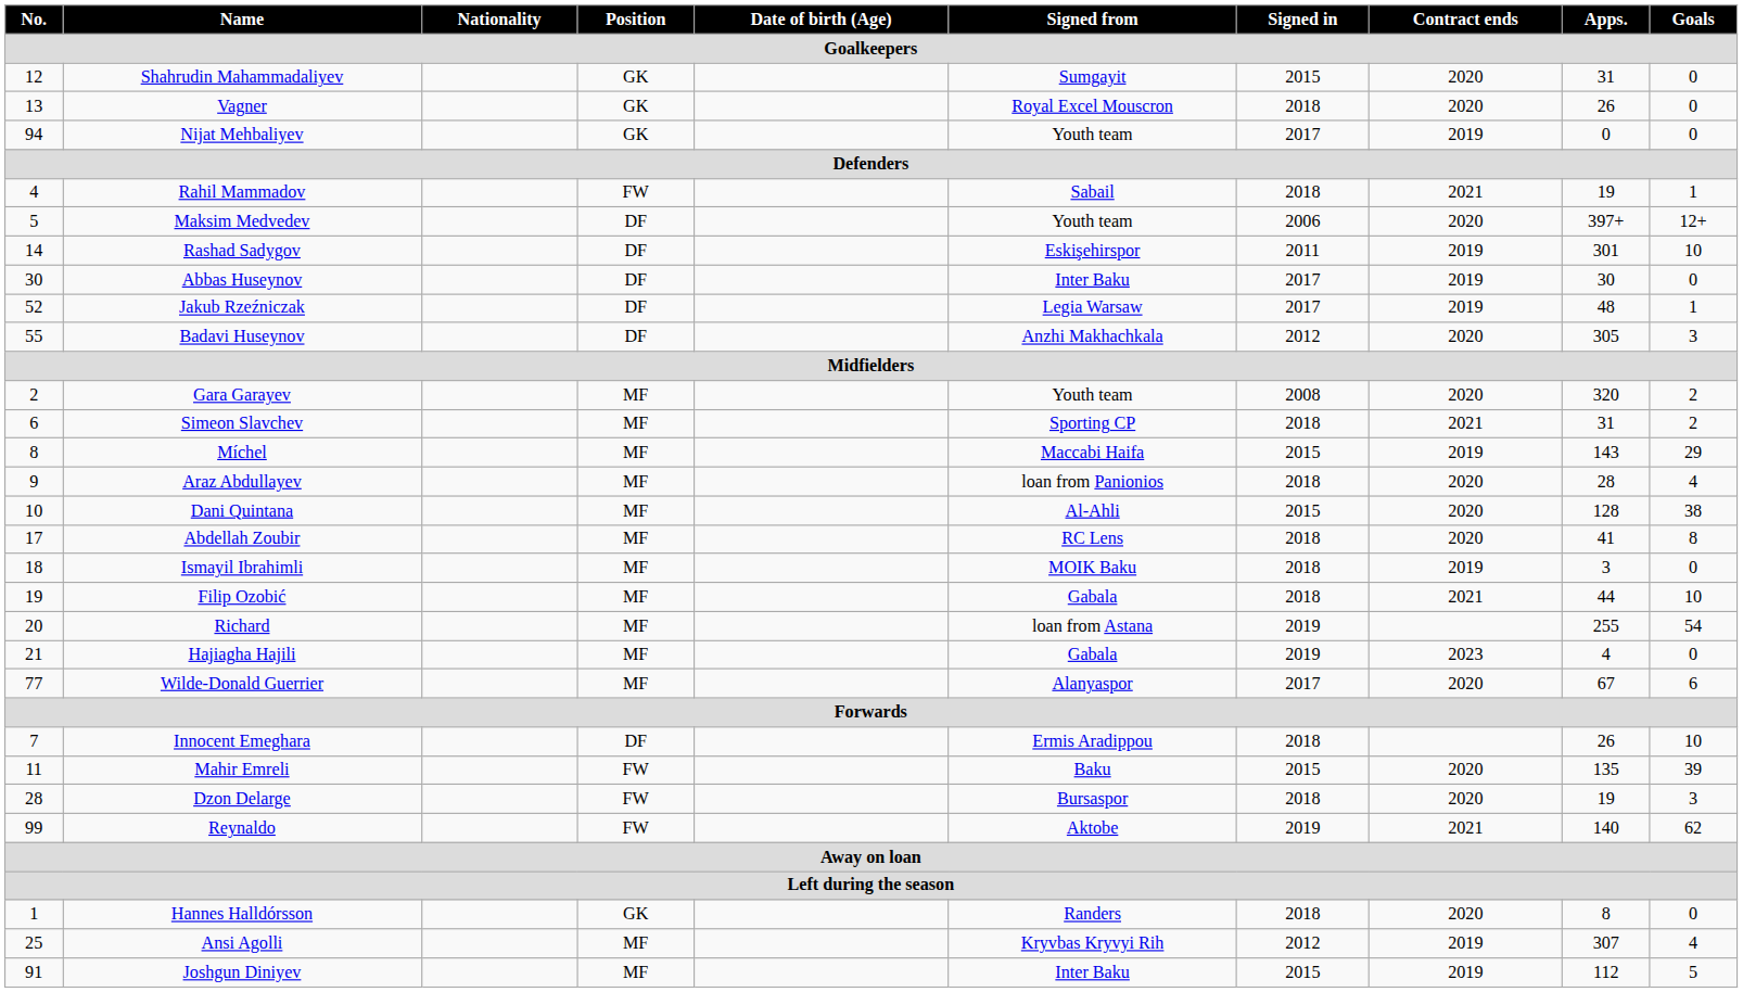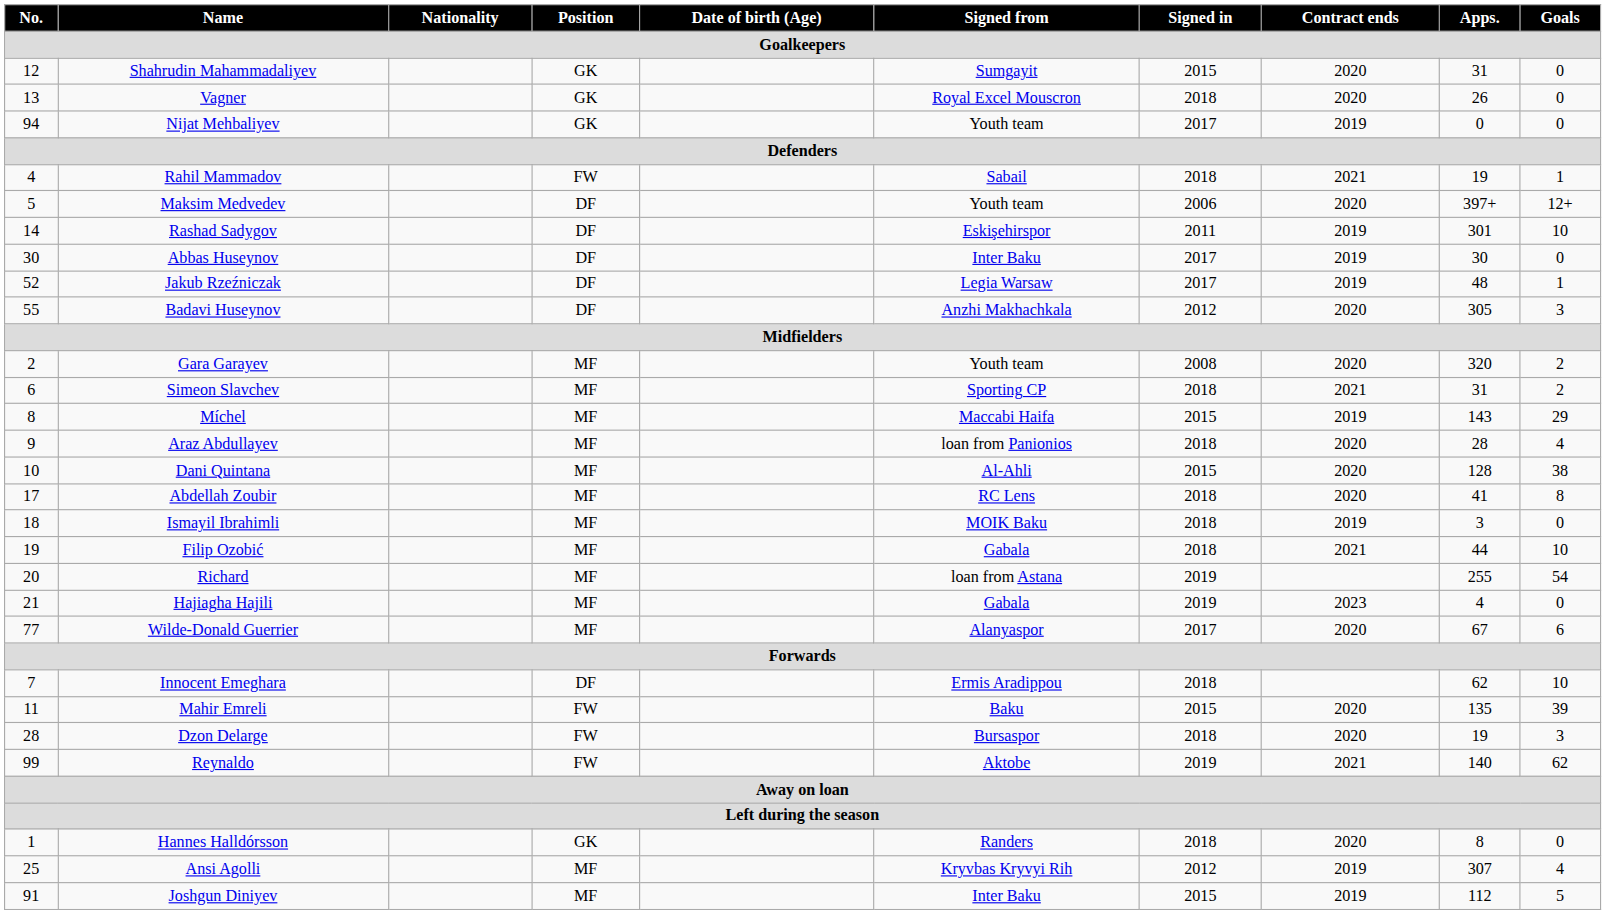 <table class="wikitable"  style="text-align:center; font-size:90%; width:90%;">
 <tr>
 <th style="background:#000000; color:#fff; text-align:center;">No.</th>
 <th style="background:#000000; color:#fff; text-align:center;">Name</th>
 <th style="background:#000000; color:#fff; text-align:center;">Nationality</th>
 <th style="background:#000000; color:#fff; text-align:center;">Position</th>
 <th style="background:#000000; color:#fff; text-align:center;">Date of birth (Age)</th>
 <th style="background:#000000; color:#fff; text-align:center;">Signed from</th>
 <th style="background:#000000; color:#fff; text-align:center;">Signed in</th>
 <th style="background:#000000; color:#fff; text-align:center;">Contract ends</th>
 <th style="background:#000000; color:#fff; text-align:center;">Apps.</th>
 <th style="background:#000000; color:#fff; text-align:center;">Goals</th>
 </tr>
 <tr>
 <th colspan="11"  style="background:#dcdcdc; text-align:center;">Goalkeepers</th>
 </tr>
 <tr>
 <td>12</td>
 <td><a href='#'>Shahrudin Mahammadaliyev</a></td>
 <td></td>
 <td>GK</td>
 <td></td>
 <td><a href='#'>Sumgayit</a></td>
 <td>2015</td>
 <td>2020</td>
 <td>31</td>
 <td>0</td>
 </tr>
 <tr>
 <td>13</td>
 <td><a href='#'>Vagner</a></td>
 <td></td>
 <td>GK</td>
 <td></td>
 <td><a href='#'>Royal Excel Mouscron</a></td>
 <td>2018</td>
 <td>2020</td>
 <td>26</td>
 <td>0</td>
 </tr>
 <tr>
 <td>94</td>
 <td><a href='#'>Nijat Mehbaliyev</a></td>
 <td></td>
 <td>GK</td>
 <td></td>
 <td>Youth team</td>
 <td>2017</td>
 <td>2019</td>
 <td>0</td>
 <td>0</td>
 </tr>
 <tr>
 <th colspan="11"  style="background:#dcdcdc; text-align:center;">Defenders</th>
 </tr>
 <tr>
 <td>4</td>
 <td><a href='#'>Rahil Mammadov</a></td>
 <td></td>
 <td>FW</td>
 <td></td>
 <td><a href='#'>Sabail</a></td>
 <td>2018</td>
 <td>2021</td>
 <td>19</td>
 <td>1</td>
 </tr>
 <tr>
 <td>5</td>
 <td><a href='#'>Maksim Medvedev</a></td>
 <td></td>
 <td>DF</td>
 <td></td>
 <td>Youth team</td>
 <td>2006</td>
 <td>2020</td>
 <td>397+</td>
 <td>12+</td>
 </tr>
 <tr>
 <td>14</td>
 <td><a href='#'>Rashad Sadygov</a></td>
 <td></td>
 <td>DF</td>
 <td></td>
 <td><a href='#'>Eskişehirspor</a></td>
 <td>2011</td>
 <td>2019</td>
 <td>301</td>
 <td>10</td>
 </tr>
 <tr>
 <td>30</td>
 <td><a href='#'>Abbas Huseynov</a></td>
 <td></td>
 <td>DF</td>
 <td></td>
 <td><a href='#'>Inter Baku</a></td>
 <td>2017</td>
 <td>2019</td>
 <td>30</td>
 <td>0</td>
 </tr>
 <tr>
 <td>52</td>
 <td><a href='#'>Jakub Rzeźniczak</a></td>
 <td></td>
 <td>DF</td>
 <td></td>
 <td><a href='#'>Legia Warsaw</a></td>
 <td>2017</td>
 <td>2019</td>
 <td>48</td>
 <td>1</td>
 </tr>
 <tr>
 <td>55</td>
 <td><a href='#'>Badavi Huseynov</a></td>
 <td></td>
 <td>DF</td>
 <td></td>
 <td><a href='#'>Anzhi Makhachkala</a></td>
 <td>2012</td>
 <td>2020</td>
 <td>305</td>
 <td>3</td>
 </tr>
 <tr>
 <th colspan="11"  style="background:#dcdcdc; text-align:center;">Midfielders</th>
 </tr>
 <tr>
 <td>2</td>
 <td><a href='#'>Gara Garayev</a></td>
 <td></td>
 <td>MF</td>
 <td></td>
 <td>Youth team</td>
 <td>2008</td>
 <td>2020</td>
 <td>320</td>
 <td>2</td>
 </tr>
 <tr>
 <td>6</td>
 <td><a href='#'>Simeon Slavchev</a></td>
 <td></td>
 <td>MF</td>
 <td></td>
 <td><a href='#'>Sporting CP</a></td>
 <td>2018</td>
 <td>2021</td>
 <td>31</td>
 <td>2</td>
 </tr>
 <tr>
 <td>8</td>
 <td><a href='#'>Míchel</a></td>
 <td></td>
 <td>MF</td>
 <td></td>
 <td><a href='#'>Maccabi Haifa</a></td>
 <td>2015</td>
 <td>2019</td>
 <td>143</td>
 <td>29</td>
 </tr>
 <tr>
 <td>9</td>
 <td><a href='#'>Araz Abdullayev</a></td>
 <td></td>
 <td>MF</td>
 <td></td>
 <td>loan from <a href='#'>Panionios</a></td>
 <td>2018</td>
 <td>2020</td>
 <td>28</td>
 <td>4</td>
 </tr>
 <tr>
 <td>10</td>
 <td><a href='#'>Dani Quintana</a></td>
 <td></td>
 <td>MF</td>
 <td></td>
 <td><a href='#'>Al-Ahli</a></td>
 <td>2015</td>
 <td>2020</td>
 <td>128</td>
 <td>38</td>
 </tr>
 <tr>
 <td>17</td>
 <td><a href='#'>Abdellah Zoubir</a></td>
 <td></td>
 <td>MF</td>
 <td></td>
 <td><a href='#'>RC Lens</a></td>
 <td>2018</td>
 <td>2020</td>
 <td>41</td>
 <td>8</td>
 </tr>
 <tr>
 <td>18</td>
 <td><a href='#'>Ismayil Ibrahimli</a></td>
 <td></td>
 <td>MF</td>
 <td></td>
 <td><a href='#'>MOIK Baku</a></td>
 <td>2018</td>
 <td>2019</td>
 <td>3</td>
 <td>0</td>
 </tr>
 <tr>
 <td>19</td>
 <td><a href='#'>Filip Ozobić</a></td>
 <td></td>
 <td>MF</td>
 <td></td>
 <td><a href='#'>Gabala</a></td>
 <td>2018</td>
 <td>2021</td>
 <td>44</td>
 <td>10</td>
 </tr>
 <tr>
 <td>20</td>
 <td><a href='#'>Richard</a></td>
 <td></td>
 <td>MF</td>
 <td></td>
 <td>loan from <a href='#'>Astana</a></td>
 <td>2019</td>
 <td></td>
 <td>255</td>
 <td>54</td>
 </tr>
 <tr>
 <td>21</td>
 <td><a href='#'>Hajiagha Hajili</a></td>
 <td></td>
 <td>MF</td>
 <td></td>
 <td><a href='#'>Gabala</a></td>
 <td>2019</td>
 <td>2023</td>
 <td>4</td>
 <td>0</td>
 </tr>
 <tr>
 <td>77</td>
 <td><a href='#'>Wilde-Donald Guerrier</a></td>
 <td></td>
 <td>MF</td>
 <td></td>
 <td><a href='#'>Alanyaspor</a></td>
 <td>2017</td>
 <td>2020</td>
 <td>67</td>
 <td>6</td>
 </tr>
 <tr>
 <th colspan="11"  style="background:#dcdcdc; text-align:center;">Forwards</th>
 </tr>
 <tr>
 <td>7</td>
 <td><a href='#'>Innocent Emeghara</a></td>
 <td></td>
 <td>DF</td>
 <td></td>
 <td><a href='#'>Ermis Aradippou</a></td>
 <td>2018</td>
 <td></td>
-<td>26</td>
+<td>62</td>
 <td>10</td>
 </tr>
 <tr>
 <td>11</td>
 <td><a href='#'>Mahir Emreli</a></td>
 <td></td>
 <td>FW</td>
 <td></td>
 <td><a href='#'>Baku</a></td>
 <td>2015</td>
 <td>2020</td>
 <td>135</td>
 <td>39</td>
 </tr>
 <tr>
 <td>28</td>
 <td><a href='#'>Dzon Delarge</a></td>
 <td></td>
 <td>FW</td>
 <td></td>
 <td><a href='#'>Bursaspor</a></td>
 <td>2018</td>
 <td>2020</td>
 <td>19</td>
 <td>3</td>
 </tr>
 <tr>
 <td>99</td>
 <td><a href='#'>Reynaldo</a></td>
 <td></td>
 <td>FW</td>
 <td></td>
 <td><a href='#'>Aktobe</a></td>
 <td>2019</td>
 <td>2021</td>
 <td>140</td>
 <td>62</td>
 </tr>
 <tr>
 <th colspan="11"  style="background:#dcdcdc; text-align:center;">Away on loan</th>
 </tr>
 <tr>
 <th colspan="11"  style="background:#dcdcdc; text-align:center;">Left during the season</th>
 </tr>
 <tr>
 <td>1</td>
 <td><a href='#'>Hannes Halldórsson</a></td>
 <td></td>
 <td>GK</td>
 <td></td>
 <td><a href='#'>Randers</a></td>
 <td>2018</td>
 <td>2020</td>
 <td>8</td>
 <td>0</td>
 </tr>
 <tr>
 <td>25</td>
 <td><a href='#'>Ansi Agolli</a></td>
 <td></td>
 <td>MF</td>
 <td></td>
 <td><a href='#'>Kryvbas Kryvyi Rih</a></td>
 <td>2012</td>
 <td>2019</td>
 <td>307</td>
 <td>4</td>
 </tr>
 <tr>
 <td>91</td>
 <td><a href='#'>Joshgun Diniyev</a></td>
 <td></td>
 <td>MF</td>
 <td></td>
 <td><a href='#'>Inter Baku</a></td>
 <td>2015</td>
 <td>2019</td>
 <td>112</td>
 <td>5</td>
 </tr>
 </table>
